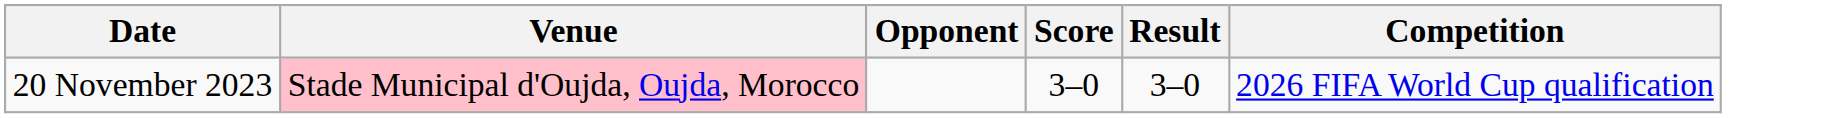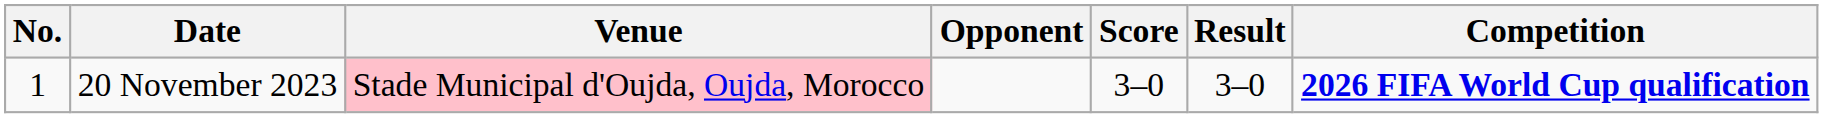 <table class="wikitable sortable">
 <tr>
+<th scope="col">No.</th>
 <th scope="col">Date</th>
 <th scope="col">Venue</th>
 <th scope="col">Opponent</th>
 <th scope="col">Score</th>
 <th scope="col">Result</th>
 <th scope="col">Competition</th>
 </tr>
 <tr>
+<td style="text-align:center">1</td>
 <td>20 November 2023</td>
 <td style="background: pink;">Stade Municipal d'Oujda, <a href='#'>Oujda</a>, Morocco</td>
 <td></td>
 <td style="text-align:center">3–0</td>
 <td style="text-align:center">3–0</td>
-<td><a href='#'>2026 FIFA World Cup qualification</a></td>
+<td><strong><a href='#'>2026 FIFA World Cup qualification</a></strong></td>
 </tr>
 </table>
